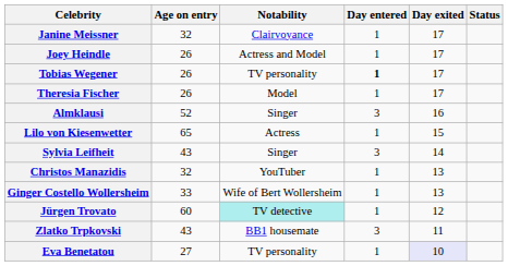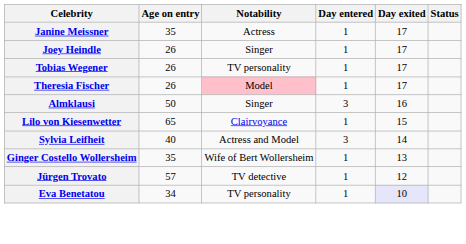 <table class="wikitable sortable" style="text-align:center; line-height:20px; width:auto;">
 <tr>
 <th scope="col">Celebrity</th>
 <th scope="col">Age on entry</th>
 <th scope="col">Notability</th>
 <th scope="col">Day entered</th>
 <th scope="col">Day exited</th>
 <th scope="col">Status</th>
 </tr>
 <tr>
 <th><a href='#'>Janine Meissner</a></th>
-<td>32</td>
-<td><a href='#'>Clairvoyance</a></td>
+<td>35</td>
+<td>Actress</td>
 <td>1</td>
 <td>17</td>
 <td></td>
 </tr>
 <tr>
 <th><a href='#'>Joey Heindle</a></th>
 <td>26</td>
-<td>Actress and Model</td>
+<td>Singer</td>
 <td>1</td>
 <td>17</td>
 <td></td>
 </tr>
 <tr>
 <th><a href='#'>Tobias Wegener</a></th>
 <td>26</td>
 <td>TV personality</td>
-<td><strong>1</strong></td>
+<td>1</td>
 <td>17</td>
 <td></td>
 </tr>
 <tr>
 <th><a href='#'>Theresia Fischer</a></th>
 <td>26</td>
-<td>Model</td>
+<td style="background: pink;">Model</td>
 <td>1</td>
 <td>17</td>
 <td></td>
 </tr>
 <tr>
 <th><a href='#'>Almklausi</a></th>
-<td>52</td>
+<td>50</td>
 <td>Singer</td>
 <td>3</td>
 <td>16</td>
 <td></td>
 </tr>
 <tr>
 <th><a href='#'>Lilo von Kiesenwetter</a></th>
 <td>65</td>
-<td>Actress</td>
+<td><a href='#'>Clairvoyance</a></td>
 <td>1</td>
 <td>15</td>
 <td></td>
 </tr>
 <tr>
 <th><a href='#'>Sylvia Leifheit</a></th>
-<td>43</td>
-<td>Singer</td>
+<td>40</td>
+<td>Actress and Model</td>
 <td>3</td>
 <td>14</td>
 <td></td>
 </tr>
 <tr>
-<th><a href='#'>Christos Manazidis</a></th>
-<td>32</td>
-<td>YouTuber</td>
-<td>1</td>
-<td>13</td>
-<td></td>
-</tr>
-<tr>
 <th><a href='#'>Ginger Costello Wollersheim</a></th>
-<td>33</td>
+<td>35</td>
 <td>Wife of Bert Wollersheim</td>
 <td>1</td>
 <td>13</td>
 <td></td>
 </tr>
 <tr>
 <th><a href='#'>Jürgen Trovato</a></th>
-<td>60</td>
-<td style="background: paleturquoise;">TV detective</td>
+<td>57</td>
+<td>TV detective</td>
 <td>1</td>
 <td>12</td>
 <td></td>
 </tr>
 <tr>
-<th><a href='#'>Zlatko Trpkovski</a></th>
-<td>43</td>
-<td><a href='#'>BB1</a> housemate</td>
-<td>3</td>
-<td>11</td>
-<td></td>
-</tr>
-<tr>
 <th><a href='#'>Eva Benetatou</a></th>
-<td>27</td>
+<td>34</td>
 <td>TV personality</td>
 <td>1</td>
 <td style="background: lavender;">10</td>
 <td></td>
 </tr>
 </table>
